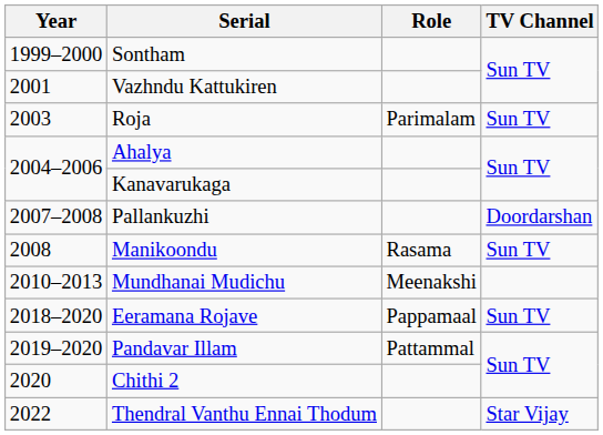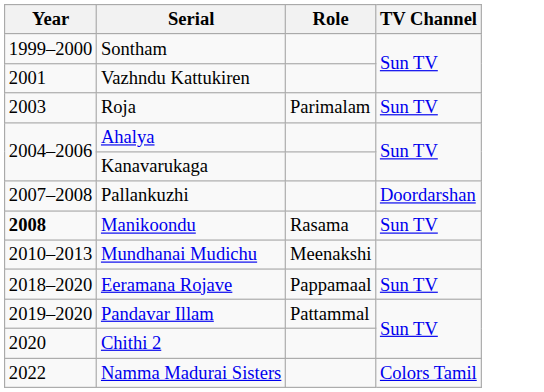 <table class="wikitable">
 <tr>
 <th>Year</th>
 <th>Serial</th>
 <th>Role</th>
 <th>TV Channel</th>
 </tr>
 <tr>
 <td>1999–2000</td>
 <td>Sontham</td>
 <td></td>
 <td rowspan=2><a href='#'>Sun TV</a></td>
 </tr>
 <tr>
 <td>2001</td>
 <td>Vazhndu Kattukiren</td>
 <td></td>
 </tr>
 <tr>
 <td>2003</td>
 <td>Roja</td>
 <td>Parimalam</td>
 <td><a href='#'>Sun TV</a></td>
 </tr>
 <tr>
 <td rowspan=2>2004–2006</td>
 <td><a href='#'>Ahalya</a></td>
 <td></td>
 <td rowspan=2><a href='#'>Sun TV</a></td>
 </tr>
 <tr>
 <td>Kanavarukaga</td>
 <td></td>
 </tr>
 <tr>
 <td>2007–2008</td>
 <td>Pallankuzhi</td>
 <td></td>
 <td><a href='#'>Doordarshan</a></td>
 </tr>
 <tr>
-<td>2008</td>
+<td><strong>2008</strong></td>
 <td><a href='#'>Manikoondu</a></td>
 <td>Rasama</td>
 <td><a href='#'>Sun TV</a></td>
 </tr>
 <tr>
 <td>2010–2013</td>
 <td><a href='#'>Mundhanai Mudichu</a></td>
 <td>Meenakshi</td>
 </tr>
 <tr>
 <td>2018–2020</td>
 <td><a href='#'>Eeramana Rojave</a></td>
 <td>Pappamaal</td>
 <td><a href='#'>Sun TV</a></td>
 </tr>
 <tr>
 <td>2019–2020</td>
 <td><a href='#'>Pandavar Illam</a></td>
 <td>Pattammal</td>
 <td rowspan=2><a href='#'>Sun TV</a></td>
 </tr>
 <tr>
 <td>2020</td>
 <td><a href='#'>Chithi 2</a></td>
 <td></td>
 </tr>
 <tr>
 <td>2022</td>
-<td><a href='#'>Thendral Vanthu Ennai Thodum</a></td>
+<td><a href='#'>Namma Madurai Sisters</a></td>
 <td></td>
-<td><a href='#'>Star Vijay</a></td>
+<td><a href='#'>Colors Tamil</a></td>
 </tr>
 </table>
